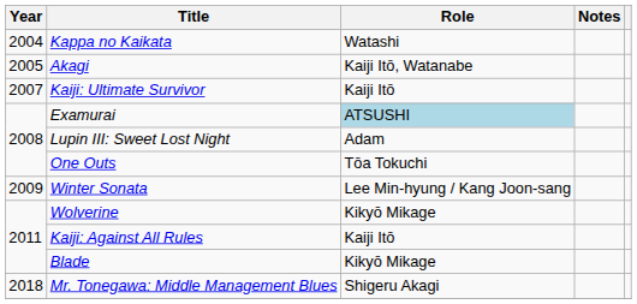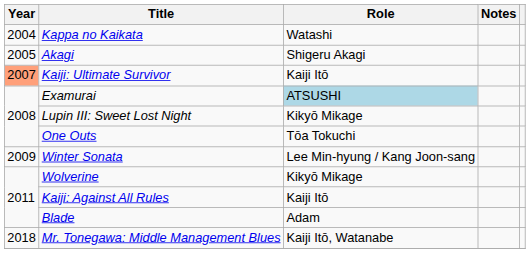 <table class="wikitable">
 <tr>
 <th>Year</th>
 <th>Title</th>
 <th>Role</th>
 <th>Notes</th>
 <th></th>
 </tr>
 <tr>
 <td>2004</td>
 <td><em><a href='#'>Kappa no Kaikata</a></em></td>
 <td>Watashi</td>
 <td></td>
 <td></td>
 </tr>
 <tr>
 <td>2005</td>
 <td><em><a href='#'>Akagi</a></em></td>
-<td>Kaiji Itō, Watanabe</td>
+<td>Shigeru Akagi</td>
 <td></td>
 <td></td>
 </tr>
 <tr>
-<td>2007</td>
+<td style="background: lightsalmon;">2007</td>
 <td><em><a href='#'>Kaiji: Ultimate Survivor</a></em></td>
 <td>Kaiji Itō</td>
 <td></td>
 <td></td>
 </tr>
 <tr>
 <td rowspan=3>2008</td>
 <td><em>Examurai</em></td>
 <td style="background: lightblue;">ATSUSHI</td>
 <td></td>
 <td></td>
 </tr>
 <tr>
 <td><em>Lupin III: Sweet Lost Night</em></td>
-<td>Adam</td>
+<td>Kikyō Mikage</td>
 <td></td>
 <td></td>
 </tr>
 <tr>
 <td><em><a href='#'>One Outs</a></em></td>
 <td>Tōa Tokuchi</td>
 <td></td>
 <td></td>
 </tr>
 <tr>
 <td>2009</td>
 <td><em><a href='#'>Winter Sonata</a></em></td>
 <td>Lee Min-hyung / Kang Joon-sang</td>
 <td></td>
 <td></td>
 </tr>
 <tr>
 <td rowspan=3>2011</td>
 <td><em><a href='#'>Wolverine</a></em></td>
 <td>Kikyō Mikage</td>
 <td></td>
 <td></td>
 </tr>
 <tr>
 <td><em><a href='#'>Kaiji: Against All Rules</a></em></td>
 <td>Kaiji Itō</td>
 <td></td>
 <td></td>
 </tr>
 <tr>
 <td><em><a href='#'>Blade</a></em></td>
-<td>Kikyō Mikage</td>
+<td>Adam</td>
 <td></td>
 <td></td>
 </tr>
 <tr>
 <td>2018</td>
 <td><em><a href='#'>Mr. Tonegawa: Middle Management Blues</a></em></td>
-<td>Shigeru Akagi</td>
+<td>Kaiji Itō, Watanabe</td>
 <td></td>
 <td></td>
 </tr>
 <tr>
 </tr>
 </table>
